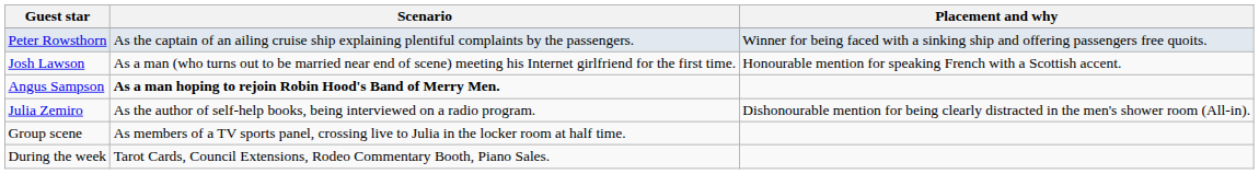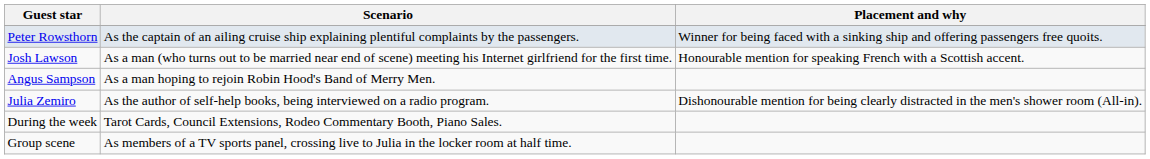 <table class="wikitable">
 <tr>
 <th>Guest star</th>
 <th>Scenario</th>
 <th>Placement and why</th>
 </tr>
 <tr>
 </tr>
 <tr style="background:#E1E8EF;">
 <td><a href='#'>Peter Rowsthorn</a></td>
 <td>As the captain of an ailing cruise ship explaining plentiful complaints by the passengers.</td>
 <td>Winner for being faced with a sinking ship and offering passengers free quoits.</td>
 </tr>
 <tr>
 <td><a href='#'>Josh Lawson</a></td>
 <td>As a man (who turns out to be married near end of scene) meeting his Internet girlfriend for the first time.</td>
 <td>Honourable mention for speaking French with a Scottish accent.</td>
 </tr>
 <tr>
 <td><a href='#'>Angus Sampson</a></td>
-<td><strong>As a man hoping to rejoin Robin Hood's Band of Merry Men.</strong></td>
+<td>As a man hoping to rejoin Robin Hood's Band of Merry Men.</td>
 <td></td>
 </tr>
 <tr>
 <td><a href='#'>Julia Zemiro</a></td>
 <td>As the author of self-help books, being interviewed on a radio program.</td>
 <td>Dishonourable mention for being clearly distracted in the men's shower room (All-in).</td>
 </tr>
 <tr>
+<td>During the week</td>
+<td>Tarot Cards, Council Extensions, Rodeo Commentary Booth, Piano Sales.</td>
+<td></td>
+</tr>
+<tr>
 <td>Group scene</td>
 <td>As members of a TV sports panel, crossing live to Julia in the locker room at half time.</td>
 <td></td>
 </tr>
-<tr>
-<td>During the week</td>
-<td>Tarot Cards, Council Extensions, Rodeo Commentary Booth, Piano Sales.</td>
-<td></td>
-</tr>
 </table>
